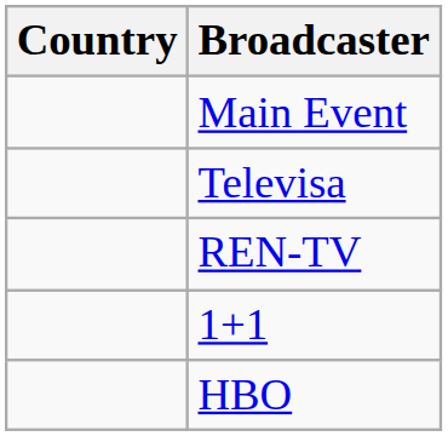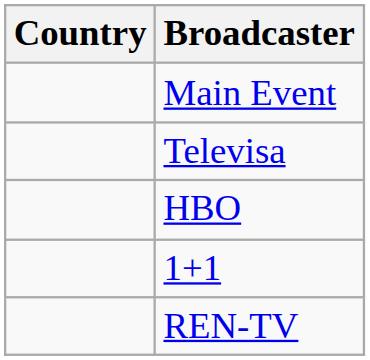 <table class="wikitable">
 <tr>
 <th align=center>Country</th>
 <th align=center>Broadcaster</th>
 </tr>
 <tr>
 <td></td>
 <td><a href='#'>Main Event</a></td>
 </tr>
 <tr>
 <td></td>
 <td><a href='#'>Televisa</a></td>
 </tr>
 <tr>
 <td></td>
-<td><a href='#'>REN-TV</a></td>
+<td><a href='#'>HBO</a></td>
 </tr>
 <tr>
 <td></td>
 <td><a href='#'>1+1</a></td>
 </tr>
 <tr>
 <td></td>
-<td><a href='#'>HBO</a></td>
+<td><a href='#'>REN-TV</a></td>
 </tr>
 </table>
